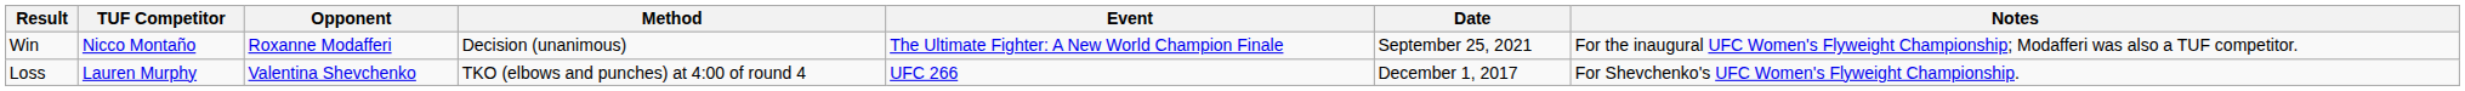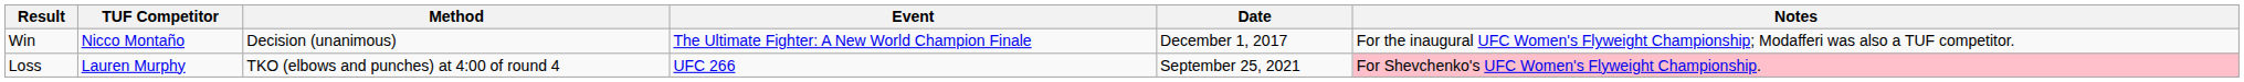 <table class="wikitable sortable" style="font-size:85%; text-align:left; width:99%;">
 <tr>
 <th>Result</th>
 <th>TUF Competitor</th>
-<th>Opponent</th>
 <th>Method</th>
 <th>Event</th>
 <th>Date</th>
 <th>Notes</th>
 </tr>
 <tr>
 <td>Win</td>
 <td><a href='#'>Nicco Montaño</a></td>
-<td><a href='#'>Roxanne Modafferi</a></td>
 <td>Decision (unanimous)</td>
 <td><a href='#'>The Ultimate Fighter: A New World Champion Finale</a></td>
-<td>September 25, 2021</td>
+<td>December 1, 2017</td>
 <td>For the inaugural <a href='#'>UFC Women's Flyweight Championship</a>; Modafferi was also a TUF competitor.</td>
 </tr>
 <tr>
 <td>Loss</td>
 <td><a href='#'>Lauren Murphy</a></td>
-<td><a href='#'>Valentina Shevchenko</a></td>
 <td>TKO (elbows and punches) at 4:00 of round 4</td>
 <td><a href='#'>UFC 266</a></td>
-<td>December 1, 2017</td>
-<td>For Shevchenko's <a href='#'>UFC Women's Flyweight Championship</a>.</td>
+<td>September 25, 2021</td>
+<td style="background: pink;">For Shevchenko's <a href='#'>UFC Women's Flyweight Championship</a>.</td>
 </tr>
 </table>
